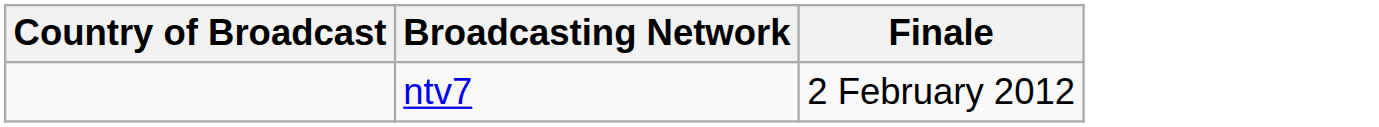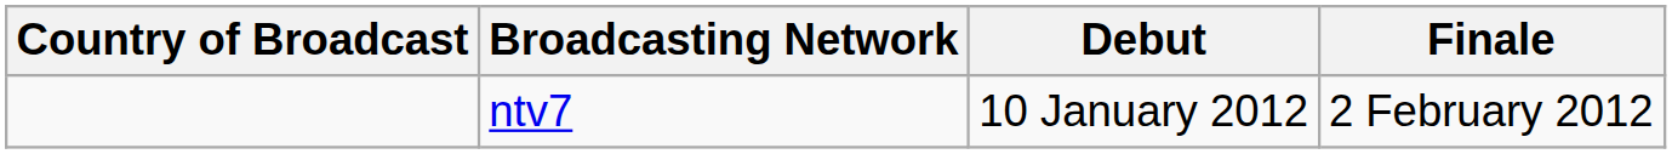 <table class="wikitable">
 <tr>
 <th>Country of Broadcast</th>
 <th>Broadcasting Network</th>
+<th>Debut</th>
 <th>Finale</th>
 </tr>
 <tr>
 <td></td>
 <td><a href='#'>ntv7</a></td>
+<td>10 January 2012</td>
 <td>2 February 2012</td>
 </tr>
 </table>
